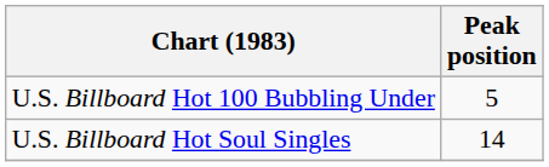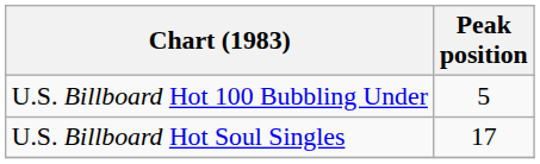 <table class="wikitable">
 <tr>
 <th>Chart (1983)</th>
 <th>Peak<br>position</th>
 </tr>
 <tr>
 <td>U.S. <em>Billboard</em> <a href='#'>Hot 100 Bubbling Under</a></td>
 <td align=center>5</td>
 </tr>
 <tr>
 <td>U.S. <em>Billboard</em> <a href='#'>Hot Soul Singles</a></td>
-<td align=center>14</td>
+<td align=center>17</td>
 </tr>
 <tr>
 </tr>
 </table>
